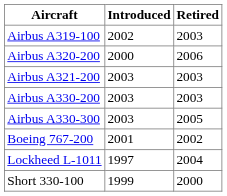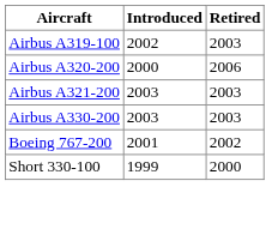 <table class="toccolours" border="1" cellpadding="3" style="border-collapse:collapse">
 <tr>
 <th>Aircraft</th>
 <th>Introduced</th>
 <th>Retired</th>
 </tr>
 <tr>
 <td><a href='#'>Airbus A319-100</a></td>
 <td>2002</td>
 <td>2003</td>
 </tr>
 <tr>
 <td><a href='#'>Airbus A320-200</a></td>
 <td>2000</td>
 <td>2006</td>
 </tr>
 <tr>
 <td><a href='#'>Airbus A321-200</a></td>
 <td>2003</td>
 <td>2003</td>
 </tr>
 <tr>
 <td><a href='#'>Airbus A330-200</a></td>
 <td>2003</td>
 <td>2003</td>
 </tr>
 <tr>
-<td><a href='#'>Airbus A330-300</a></td>
-<td>2003</td>
-<td>2005</td>
-</tr>
-<tr>
 <td><a href='#'>Boeing 767-200</a></td>
 <td>2001</td>
 <td>2002</td>
-</tr>
-<tr>
-<td><a href='#'>Lockheed L-1011</a></td>
-<td>1997</td>
-<td>2004</td>
 </tr>
 <tr>
 <td>Short 330-100</td>
 <td>1999</td>
 <td>2000</td>
 </tr>
 </table>
